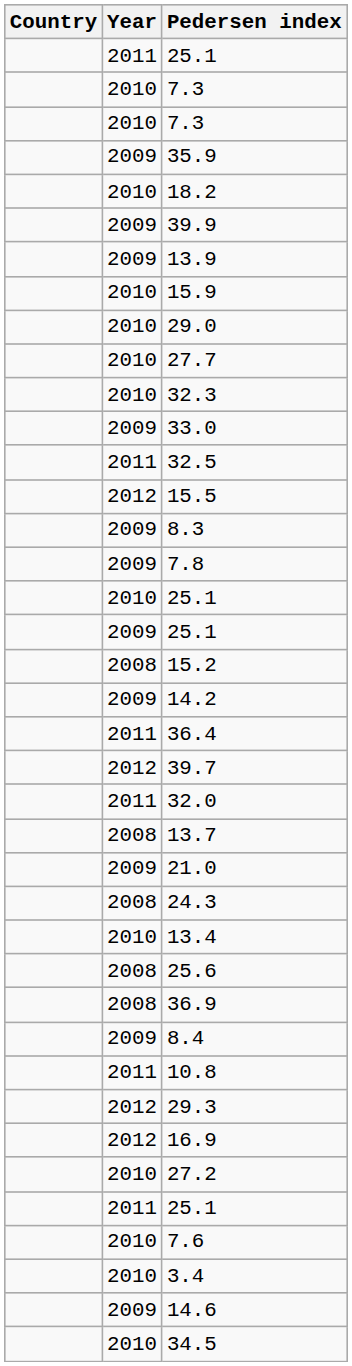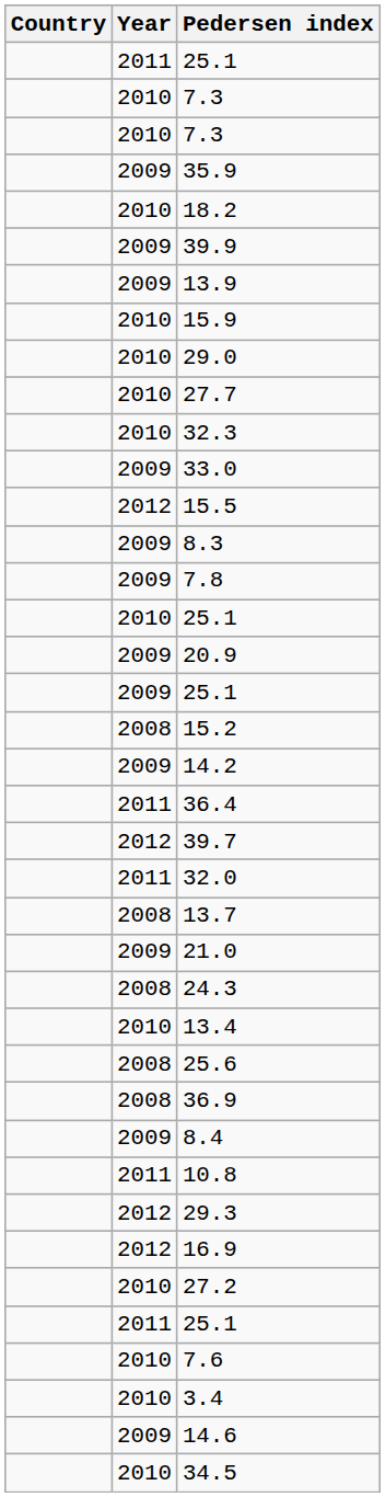 <table class="wikitable sortable">
 <tr>
 <th>Country</th>
 <th>Year</th>
 <th>Pedersen index</th>
 </tr>
 <tr>
 <td></td>
 <td>2011</td>
 <td>25.1</td>
 </tr>
 <tr>
 <td></td>
 <td>2010</td>
 <td>7.3</td>
 </tr>
 <tr>
 <td></td>
 <td>2010</td>
 <td>7.3</td>
 </tr>
 <tr>
 <td></td>
 <td>2009</td>
 <td>35.9</td>
 </tr>
 <tr>
 <td></td>
 <td>2010</td>
 <td>18.2</td>
 </tr>
 <tr>
 <td></td>
 <td>2009</td>
 <td>39.9</td>
 </tr>
 <tr>
 <td></td>
 <td>2009</td>
 <td>13.9</td>
 </tr>
 <tr>
 <td></td>
 <td>2010</td>
 <td>15.9</td>
 </tr>
 <tr>
 <td></td>
 <td>2010</td>
 <td>29.0</td>
 </tr>
 <tr>
 <td></td>
 <td>2010</td>
 <td>27.7</td>
 </tr>
 <tr>
 <td></td>
 <td>2010</td>
 <td>32.3</td>
 </tr>
 <tr>
 <td></td>
 <td>2009</td>
 <td>33.0</td>
 </tr>
 <tr>
 <td></td>
-<td>2011</td>
-<td>32.5</td>
-</tr>
-<tr>
-<td></td>
 <td>2012</td>
 <td>15.5</td>
 </tr>
 <tr>
 <td></td>
 <td>2009</td>
 <td>8.3</td>
 </tr>
 <tr>
 <td></td>
 <td>2009</td>
 <td>7.8</td>
 </tr>
 <tr>
 <td></td>
 <td>2010</td>
 <td>25.1</td>
+</tr>
+<tr>
+<td></td>
+<td>2009</td>
+<td>20.9</td>
 </tr>
 <tr>
 <td></td>
 <td>2009</td>
 <td>25.1</td>
 </tr>
 <tr>
 <td></td>
 <td>2008</td>
 <td>15.2</td>
 </tr>
 <tr>
 <td></td>
 <td>2009</td>
 <td>14.2</td>
 </tr>
 <tr>
 <td></td>
 <td>2011</td>
 <td>36.4</td>
 </tr>
 <tr>
 <td></td>
 <td>2012</td>
 <td>39.7</td>
 </tr>
 <tr>
 <td></td>
 <td>2011</td>
 <td>32.0</td>
 </tr>
 <tr>
 <td></td>
 <td>2008</td>
 <td>13.7</td>
 </tr>
 <tr>
 <td></td>
 <td>2009</td>
 <td>21.0</td>
 </tr>
 <tr>
 <td></td>
 <td>2008</td>
 <td>24.3</td>
 </tr>
 <tr>
 <td></td>
 <td>2010</td>
 <td>13.4</td>
 </tr>
 <tr>
 <td></td>
 <td>2008</td>
 <td>25.6</td>
 </tr>
 <tr>
 <td></td>
 <td>2008</td>
 <td>36.9</td>
 </tr>
 <tr>
 <td></td>
 <td>2009</td>
 <td>8.4</td>
 </tr>
 <tr>
 <td></td>
 <td>2011</td>
 <td>10.8</td>
 </tr>
 <tr>
 <td></td>
 <td>2012</td>
 <td>29.3</td>
 </tr>
 <tr>
 <td></td>
 <td>2012</td>
 <td>16.9</td>
 </tr>
 <tr>
 <td></td>
 <td>2010</td>
 <td>27.2</td>
 </tr>
 <tr>
 <td></td>
 <td>2011</td>
 <td>25.1</td>
 </tr>
 <tr>
 <td></td>
 <td>2010</td>
 <td>7.6</td>
 </tr>
 <tr>
 <td></td>
 <td>2010</td>
 <td>3.4</td>
 </tr>
 <tr>
 <td></td>
 <td>2009</td>
 <td>14.6</td>
 </tr>
 <tr>
 <td></td>
 <td>2010</td>
 <td>34.5</td>
 </tr>
 </table>
